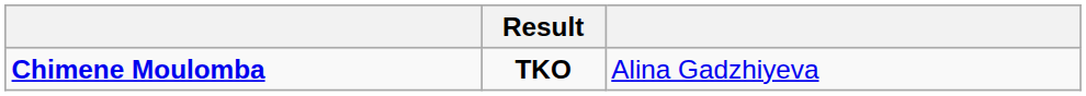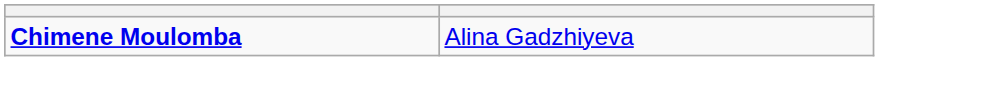 <table class="wikitable" style="text-align: center; font-size:90% ">
 <tr>
 <th align="right" width="250"></th>
-<th width="60">Result</th>
 <th align="left" width="250"></th>
 </tr>
 <tr>
 <td align=left><strong> <a href='#'>Chimene Moulomba</a></strong></td>
-<td align=center><strong>TKO</strong></td>
 <td align=left> <a href='#'>Alina Gadzhiyeva</a></td>
 </tr>
 </table>
